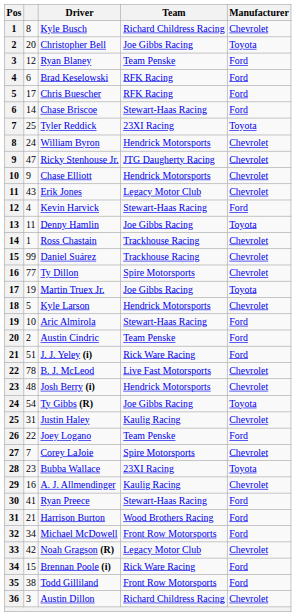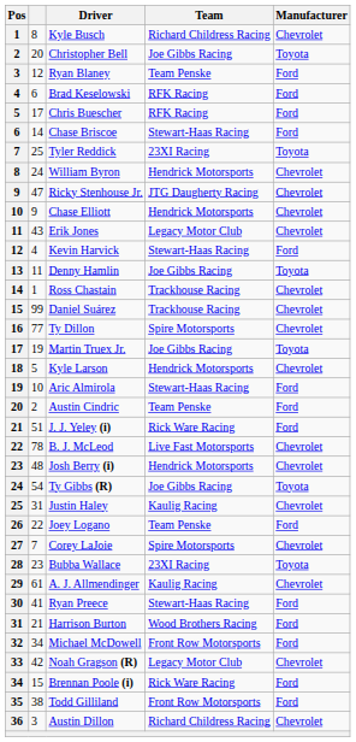 <table class="wikitable" style="font-size:95%">
 <tr>
 <th>Pos</th>
 <th></th>
 <th>Driver</th>
 <th>Team</th>
 <th>Manufacturer</th>
 </tr>
 <tr>
 <th>1</th>
 <td>8</td>
 <td><a href='#'>Kyle Busch</a></td>
 <td><a href='#'>Richard Childress Racing</a></td>
 <td><a href='#'>Chevrolet</a></td>
 </tr>
 <tr>
 <th>2</th>
 <td>20</td>
 <td><a href='#'>Christopher Bell</a></td>
 <td><a href='#'>Joe Gibbs Racing</a></td>
 <td><a href='#'>Toyota</a></td>
 </tr>
 <tr>
 <th>3</th>
 <td>12</td>
 <td><a href='#'>Ryan Blaney</a></td>
 <td><a href='#'>Team Penske</a></td>
 <td><a href='#'>Ford</a></td>
 </tr>
 <tr>
 <th>4</th>
 <td>6</td>
 <td><a href='#'>Brad Keselowski</a></td>
 <td><a href='#'>RFK Racing</a></td>
 <td><a href='#'>Ford</a></td>
 </tr>
 <tr>
 <th>5</th>
 <td>17</td>
 <td><a href='#'>Chris Buescher</a></td>
 <td><a href='#'>RFK Racing</a></td>
 <td><a href='#'>Ford</a></td>
 </tr>
 <tr>
 <th>6</th>
 <td>14</td>
 <td><a href='#'>Chase Briscoe</a></td>
 <td><a href='#'>Stewart-Haas Racing</a></td>
 <td><a href='#'>Ford</a></td>
 </tr>
 <tr>
 <th>7</th>
 <td>25</td>
 <td><a href='#'>Tyler Reddick</a></td>
 <td><a href='#'>23XI Racing</a></td>
 <td><a href='#'>Toyota</a></td>
 </tr>
 <tr>
 <th>8</th>
 <td>24</td>
 <td><a href='#'>William Byron</a></td>
 <td><a href='#'>Hendrick Motorsports</a></td>
 <td><a href='#'>Chevrolet</a></td>
 </tr>
 <tr>
 <th>9</th>
 <td>47</td>
 <td><a href='#'>Ricky Stenhouse Jr.</a></td>
 <td><a href='#'>JTG Daugherty Racing</a></td>
 <td><a href='#'>Chevrolet</a></td>
 </tr>
 <tr>
 <th>10</th>
 <td>9</td>
 <td><a href='#'>Chase Elliott</a></td>
 <td><a href='#'>Hendrick Motorsports</a></td>
 <td><a href='#'>Chevrolet</a></td>
 </tr>
 <tr>
 <th>11</th>
 <td>43</td>
 <td><a href='#'>Erik Jones</a></td>
 <td><a href='#'>Legacy Motor Club</a></td>
 <td><a href='#'>Chevrolet</a></td>
 </tr>
 <tr>
 <th>12</th>
 <td>4</td>
 <td><a href='#'>Kevin Harvick</a></td>
 <td><a href='#'>Stewart-Haas Racing</a></td>
 <td><a href='#'>Ford</a></td>
 </tr>
 <tr>
 <th>13</th>
 <td>11</td>
 <td><a href='#'>Denny Hamlin</a></td>
 <td><a href='#'>Joe Gibbs Racing</a></td>
 <td><a href='#'>Toyota</a></td>
 </tr>
 <tr>
 <th>14</th>
 <td>1</td>
 <td><a href='#'>Ross Chastain</a></td>
 <td><a href='#'>Trackhouse Racing</a></td>
 <td><a href='#'>Chevrolet</a></td>
 </tr>
 <tr>
 <th>15</th>
 <td>99</td>
 <td><a href='#'>Daniel Suárez</a></td>
 <td><a href='#'>Trackhouse Racing</a></td>
 <td><a href='#'>Chevrolet</a></td>
 </tr>
 <tr>
 <th>16</th>
 <td>77</td>
 <td><a href='#'>Ty Dillon</a></td>
 <td><a href='#'>Spire Motorsports</a></td>
 <td><a href='#'>Chevrolet</a></td>
 </tr>
 <tr>
 <th>17</th>
 <td>19</td>
 <td><a href='#'>Martin Truex Jr.</a></td>
 <td><a href='#'>Joe Gibbs Racing</a></td>
 <td><a href='#'>Toyota</a></td>
 </tr>
 <tr>
 <th>18</th>
 <td>5</td>
 <td><a href='#'>Kyle Larson</a></td>
 <td><a href='#'>Hendrick Motorsports</a></td>
 <td><a href='#'>Chevrolet</a></td>
 </tr>
 <tr>
 <th>19</th>
 <td>10</td>
 <td><a href='#'>Aric Almirola</a></td>
 <td><a href='#'>Stewart-Haas Racing</a></td>
 <td><a href='#'>Ford</a></td>
 </tr>
 <tr>
 <th>20</th>
 <td>2</td>
 <td><a href='#'>Austin Cindric</a></td>
 <td><a href='#'>Team Penske</a></td>
 <td><a href='#'>Ford</a></td>
 </tr>
 <tr>
 <th>21</th>
 <td>51</td>
 <td><a href='#'>J. J. Yeley</a> <strong>(i)</strong></td>
 <td><a href='#'>Rick Ware Racing</a></td>
 <td><a href='#'>Ford</a></td>
 </tr>
 <tr>
 <th>22</th>
 <td>78</td>
 <td><a href='#'>B. J. McLeod</a></td>
 <td><a href='#'>Live Fast Motorsports</a></td>
 <td><a href='#'>Chevrolet</a></td>
 </tr>
 <tr>
 <th>23</th>
 <td>48</td>
 <td><a href='#'>Josh Berry</a> <strong>(i)</strong></td>
 <td><a href='#'>Hendrick Motorsports</a></td>
 <td><a href='#'>Chevrolet</a></td>
 </tr>
 <tr>
 <th>24</th>
 <td>54</td>
 <td><a href='#'>Ty Gibbs</a> <strong>(R)</strong></td>
 <td><a href='#'>Joe Gibbs Racing</a></td>
 <td><a href='#'>Toyota</a></td>
 </tr>
 <tr>
 <th>25</th>
 <td>31</td>
 <td><a href='#'>Justin Haley</a></td>
 <td><a href='#'>Kaulig Racing</a></td>
 <td><a href='#'>Chevrolet</a></td>
 </tr>
 <tr>
 <th>26</th>
 <td>22</td>
 <td><a href='#'>Joey Logano</a></td>
 <td><a href='#'>Team Penske</a></td>
 <td><a href='#'>Ford</a></td>
 </tr>
 <tr>
 <th>27</th>
 <td>7</td>
 <td><a href='#'>Corey LaJoie</a></td>
 <td><a href='#'>Spire Motorsports</a></td>
 <td><a href='#'>Chevrolet</a></td>
 </tr>
 <tr>
 <th>28</th>
 <td>23</td>
 <td><a href='#'>Bubba Wallace</a></td>
 <td><a href='#'>23XI Racing</a></td>
 <td><a href='#'>Toyota</a></td>
 </tr>
 <tr>
 <th>29</th>
-<td>16</td>
+<td>61</td>
 <td><a href='#'>A. J. Allmendinger</a></td>
 <td><a href='#'>Kaulig Racing</a></td>
 <td><a href='#'>Chevrolet</a></td>
 </tr>
 <tr>
 <th>30</th>
 <td>41</td>
 <td><a href='#'>Ryan Preece</a></td>
 <td><a href='#'>Stewart-Haas Racing</a></td>
 <td><a href='#'>Ford</a></td>
 </tr>
 <tr>
 <th>31</th>
 <td>21</td>
 <td><a href='#'>Harrison Burton</a></td>
 <td><a href='#'>Wood Brothers Racing</a></td>
 <td><a href='#'>Ford</a></td>
 </tr>
 <tr>
 <th>32</th>
 <td>34</td>
 <td><a href='#'>Michael McDowell</a></td>
 <td><a href='#'>Front Row Motorsports</a></td>
 <td><a href='#'>Ford</a></td>
 </tr>
 <tr>
 <th>33</th>
 <td>42</td>
 <td><a href='#'>Noah Gragson</a> <strong>(R)</strong></td>
 <td><a href='#'>Legacy Motor Club</a></td>
 <td><a href='#'>Chevrolet</a></td>
 </tr>
 <tr>
 <th>34</th>
 <td>15</td>
 <td><a href='#'>Brennan Poole</a> <strong>(i)</strong></td>
 <td><a href='#'>Rick Ware Racing</a></td>
 <td><a href='#'>Ford</a></td>
 </tr>
 <tr>
 <th>35</th>
 <td>38</td>
 <td><a href='#'>Todd Gilliland</a></td>
 <td><a href='#'>Front Row Motorsports</a></td>
 <td><a href='#'>Ford</a></td>
 </tr>
 <tr>
 <th>36</th>
 <td>3</td>
 <td><a href='#'>Austin Dillon</a></td>
 <td><a href='#'>Richard Childress Racing</a></td>
 <td><a href='#'>Chevrolet</a></td>
 </tr>
 <tr>
 <th colspan="5"></th>
 </tr>
 </table>
